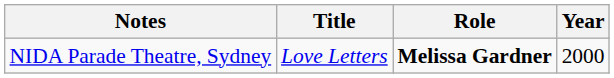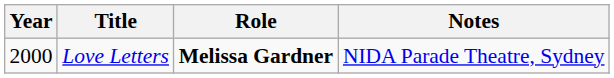 <table class="wikitable sortable">
 <tr>
-<th class="unsortable">Notes</th>
+<th>Year</th>
 <th>Title</th>
 <th>Role</th>
-<th>Year</th>
+<th class="unsortable">Notes</th>
 </tr>
 <tr>
-<td><a href='#'>NIDA Parade Theatre, Sydney</a></td>
+<td>2000</td>
 <td><em><a href='#'>Love Letters</a></em></td>
 <td><strong>Melissa Gardner</strong></td>
-<td>2000</td>
+<td><a href='#'>NIDA Parade Theatre, Sydney</a></td>
 </tr>
 </table>
